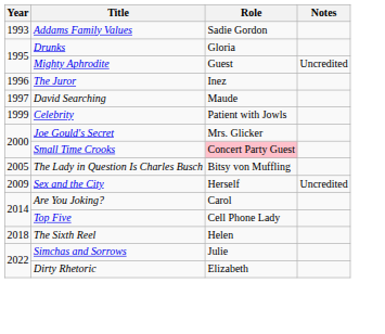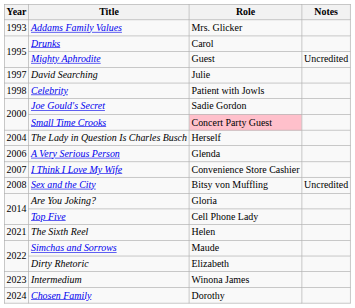 <table class="wikitable sortable">
 <tr>
 <th>Year</th>
 <th>Title</th>
 <th>Role</th>
 <th>Notes</th>
 </tr>
 <tr>
 <td>1993</td>
 <td><em><a href='#'>Addams Family Values</a></em></td>
-<td>Sadie Gordon</td>
+<td>Mrs. Glicker</td>
 <td></td>
 </tr>
 <tr>
 <td rowspan="2">1995</td>
 <td><a href='#'><em>Drunks</em></a></td>
-<td>Gloria</td>
+<td>Carol</td>
 <td></td>
 </tr>
 <tr>
 <td><em><a href='#'>Mighty Aphrodite</a></em></td>
 <td>Guest</td>
 <td>Uncredited</td>
 </tr>
 <tr>
-<td>1996</td>
-<td><em><a href='#'>The Juror</a></em></td>
-<td>Inez</td>
+<td>1997</td>
+<td><em>David Searching</em></td>
+<td>Julie</td>
 <td></td>
 </tr>
 <tr>
-<td>1997</td>
-<td><em>David Searching</em></td>
-<td>Maude</td>
-<td></td>
-</tr>
-<tr>
-<td>1999</td>
+<td>1998</td>
 <td><a href='#'><em>Celebrity</em></a></td>
 <td>Patient with Jowls</td>
 <td></td>
 </tr>
 <tr>
 <td rowspan="2">2000</td>
 <td><a href='#'><em>Joe Gould's Secret</em></a></td>
-<td>Mrs. Glicker</td>
+<td>Sadie Gordon</td>
 <td></td>
 </tr>
 <tr>
 <td><em><a href='#'>Small Time Crooks</a></em></td>
 <td style="background: pink;">Concert Party Guest</td>
 <td></td>
 </tr>
 <tr>
-<td>2005</td>
+<td>2004</td>
 <td><em>The Lady in Question Is Charles Busch</em></td>
-<td>Bitsy von Muffling</td>
+<td>Herself</td>
 <td></td>
 </tr>
 <tr>
-<td>2009</td>
+<td>2006</td>
+<td><em><a href='#'>A Very Serious Person</a></em></td>
+<td>Glenda</td>
+<td></td>
+</tr>
+<tr>
+<td>2007</td>
+<td><em><a href='#'>I Think I Love My Wife</a></em></td>
+<td>Convenience Store Cashier</td>
+<td></td>
+</tr>
+<tr>
+<td>2008</td>
 <td><a href='#'><em>Sex and the City</em></a></td>
-<td>Herself</td>
+<td>Bitsy von Muffling</td>
 <td>Uncredited</td>
 </tr>
 <tr>
 <td rowspan="2">2014</td>
 <td><em>Are You Joking?</em></td>
-<td>Carol</td>
+<td>Gloria</td>
 <td></td>
 </tr>
 <tr>
 <td><em><a href='#'>Top Five</a></em></td>
 <td>Cell Phone Lady</td>
 <td></td>
 </tr>
 <tr>
-<td>2018</td>
+<td>2021</td>
 <td><em>The Sixth Reel</em></td>
 <td>Helen</td>
 <td></td>
 </tr>
 <tr>
 <td rowspan="2">2022</td>
 <td><em><a href='#'>Simchas and Sorrows</a></em></td>
-<td>Julie</td>
+<td>Maude</td>
 <td></td>
 </tr>
 <tr>
 <td><em>Dirty Rhetoric</em></td>
 <td>Elizabeth</td>
 <td></td>
 </tr>
+<tr>
+<td>2023</td>
+<td><em>Intermedium</em></td>
+<td>Winona James</td>
+<td></td>
+</tr>
+<tr>
+<td>2024</td>
+<td><em><a href='#'>Chosen Family</a></em></td>
+<td>Dorothy</td>
+<td></td>
+</tr>
 </table>
